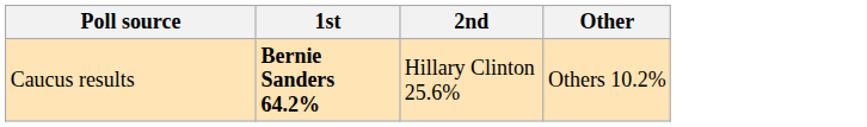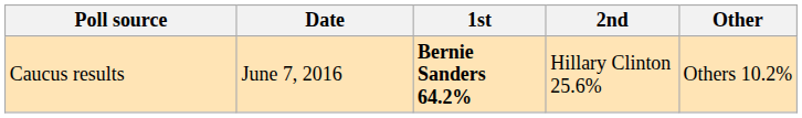 <table class="wikitable">
 <tr>
 <th style="width:180px;">Poll source</th>
+<th style="width:135px;">Date</th>
 <th style="width:100px;">1st</th>
 <th style="width:100px;">2nd</th>
 <th>Other</th>
 </tr>
 <tr style="background:Moccasin;">
 <td>Caucus results</td>
+<td>June 7, 2016</td>
 <td><strong>Bernie Sanders <br> 64.2%</strong></td>
 <td>Hillary Clinton <br> 25.6%</td>
 <td>Others 10.2%</td>
 </tr>
 </table>
